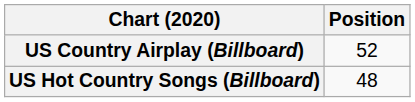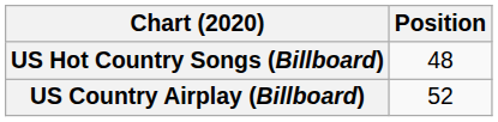 <table class="wikitable sortable plainrowheaders" style="text-align:center">
 <tr>
 <th scope="col">Chart (2020)</th>
 <th scope="col">Position</th>
 </tr>
 <tr>
+<th scope="row">US Hot Country Songs (<em>Billboard</em>)</th>
+<td>48</td>
+</tr>
+<tr>
 <th scope="row">US Country Airplay (<em>Billboard</em>)</th>
 <td>52</td>
 </tr>
-<tr>
-<th scope="row">US Hot Country Songs (<em>Billboard</em>)</th>
-<td>48</td>
-</tr>
 </table>
